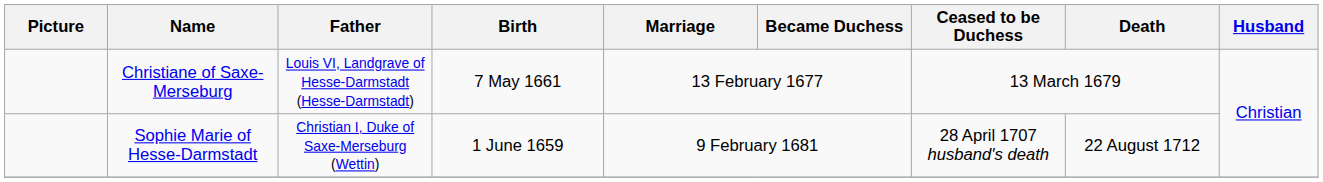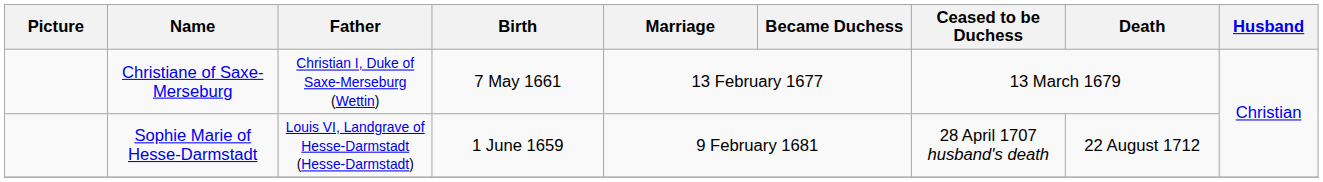 <table width=100% class="wikitable">
 <tr>
 <th width = "6%">Picture</th>
 <th width = "10%">Name</th>
 <th width = "9%">Father</th>
 <th width = "10%">Birth</th>
 <th width = "9%">Marriage</th>
 <th width = "9%">Became Duchess</th>
 <th width = "9%">Ceased to be Duchess</th>
 <th width = "9%">Death</th>
 <th width = "5%"><a href='#'>Husband</a></th>
 </tr>
 <tr>
 <td align="center"></td>
 <td align="center"><a href='#'>Christiane of Saxe-Merseburg</a></td>
-<td align="center"><small><a href='#'>Louis VI, Landgrave of Hesse-Darmstadt</a><br>(<a href='#'>Hesse-Darmstadt</a>)</small></td>
+<td align="center"><small><a href='#'>Christian I, Duke of Saxe-Merseburg</a><br>(<a href='#'>Wettin</a>)</small></td>
 <td align="center">7 May 1661</td>
 <td align="center" colspan="2">13 February 1677</td>
 <td align="center" colspan="2">13 March 1679</td>
 <td align="center" rowspan="2"><a href='#'>Christian</a></td>
 </tr>
 <tr>
 <td align="center"></td>
 <td align="center"><a href='#'>Sophie Marie of Hesse-Darmstadt</a></td>
-<td align="center"><small><a href='#'>Christian I, Duke of Saxe-Merseburg</a><br>(<a href='#'>Wettin</a>)</small></td>
+<td align="center"><small><a href='#'>Louis VI, Landgrave of Hesse-Darmstadt</a><br>(<a href='#'>Hesse-Darmstadt</a>)</small></td>
 <td align="center">1 June 1659</td>
 <td align="center" colspan="2">9 February 1681</td>
 <td align="center">28 April 1707<br><em>husband's death</em></td>
 <td align="center">22 August 1712</td>
 </tr>
 <tr>
 </tr>
 </table>
